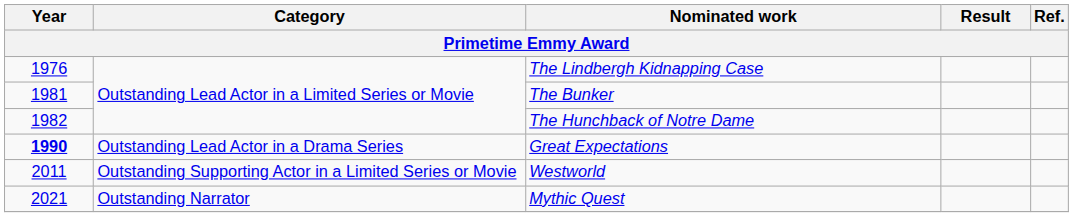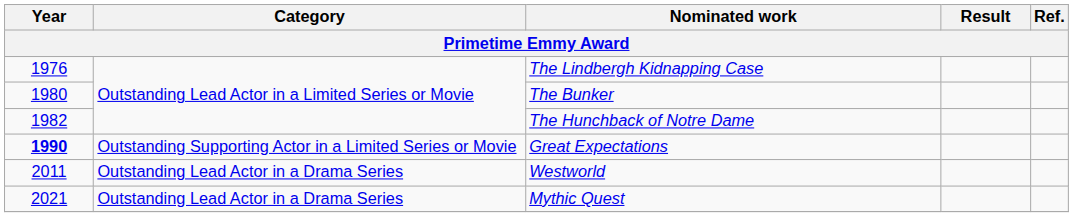 <table class=wikitable>
 <tr>
 <th scope="col" style="width:5em;">Year</th>
 <th scope="col" style="width:26em;">Category</th>
 <th scope="col" style="width:25em;">Nominated work</th>
 <th scope="col" style="width:5em;">Result</th>
 <th>Ref.</th>
 </tr>
 <tr>
 <th colspan=5><a href='#'>Primetime Emmy Award</a></th>
 </tr>
 <tr>
 <td style="text-align:center;"><a href='#'>1976</a></td>
 <td rowspan=3><a href='#'>Outstanding Lead Actor in a Limited Series or Movie</a></td>
 <td><em><a href='#'>The Lindbergh Kidnapping Case</a></em></td>
 <td></td>
 <td style="text-align:center;"></td>
 </tr>
 <tr>
-<td style="text-align:center;"><a href='#'>1981</a></td>
+<td style="text-align:center;"><a href='#'>1980</a></td>
 <td><em><a href='#'>The Bunker</a></em></td>
 <td></td>
 <td style="text-align:center;"></td>
 </tr>
 <tr>
 <td style="text-align:center;"><a href='#'>1982</a></td>
 <td><em><a href='#'>The Hunchback of Notre Dame</a></em></td>
 <td></td>
 <td style="text-align:center;"></td>
 </tr>
 <tr>
 <td style="text-align:center;"><strong><a href='#'>1990</a></strong></td>
-<td><a href='#'>Outstanding Lead Actor in a Drama Series</a></td>
+<td><a href='#'>Outstanding Supporting Actor in a Limited Series or Movie</a></td>
 <td><em><a href='#'>Great Expectations</a></em></td>
 <td></td>
 <td style="text-align:center;"></td>
 </tr>
 <tr>
 <td style="text-align:center;"><a href='#'>2011</a></td>
-<td><a href='#'>Outstanding Supporting Actor in a Limited Series or Movie</a></td>
+<td><a href='#'>Outstanding Lead Actor in a Drama Series</a></td>
 <td><em><a href='#'>Westworld</a></em></td>
 <td></td>
 <td style="text-align:center;"></td>
 </tr>
 <tr>
 <td style="text-align:center;"><a href='#'>2021</a></td>
-<td><a href='#'>Outstanding Narrator</a></td>
+<td><a href='#'>Outstanding Lead Actor in a Drama Series</a></td>
 <td><em><a href='#'>Mythic Quest</a></em></td>
 <td></td>
 <td style="text-align:center;"></td>
 </tr>
 <tr>
 </tr>
 </table>
